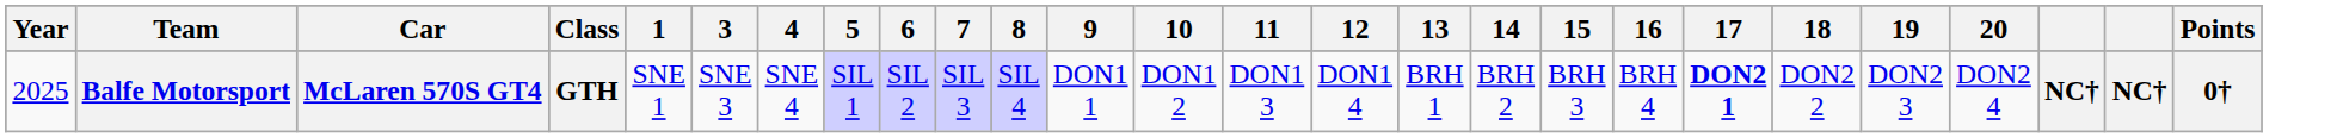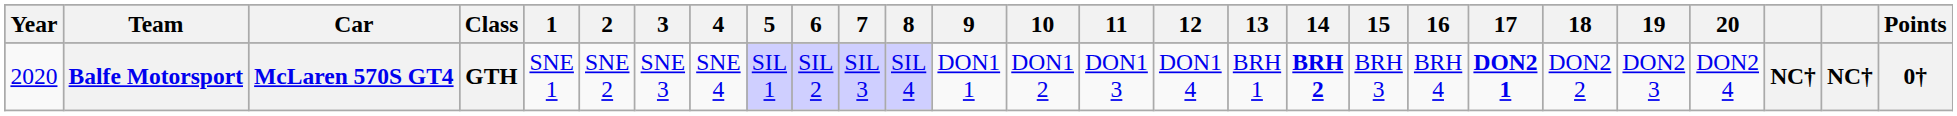 <table class="wikitable" style="text-align:center; font-size:85%">
 <tr>
 <th>Year</th>
 <th>Team</th>
 <th>Car</th>
 <th>Class</th>
 <th>1</th>
+<th>2</th>
 <th>3</th>
 <th>4</th>
 <th>5</th>
 <th>6</th>
 <th>7</th>
 <th>8</th>
 <th>9</th>
 <th>10</th>
 <th>11</th>
 <th>12</th>
 <th>13</th>
 <th>14</th>
 <th>15</th>
 <th>16</th>
 <th>17</th>
 <th>18</th>
 <th>19</th>
 <th>20</th>
 <th></th>
 <th></th>
 <th>Points</th>
 </tr>
 <tr>
-<td><a href='#'>2025</a></td>
+<td><a href='#'>2020</a></td>
 <th nowrap><a href='#'>Balfe Motorsport</a></th>
 <th nowrap><a href='#'>McLaren 570S GT4</a></th>
 <th align=center><strong><span>GTH</span></strong></th>
 <td style="background:#;"><a href='#'>SNE<br>1</a></td>
+<td style="background:#;"><a href='#'>SNE<br>2</a></td>
 <td style="background:#;"><a href='#'>SNE<br>3</a></td>
 <td style="background:#;"><a href='#'>SNE<br>4</a></td>
 <td style="background:#CFCFFF;"><a href='#'>SIL<br>1</a><br></td>
 <td style="background:#CFCFFF;"><a href='#'>SIL<br>2</a><br></td>
 <td style="background:#CFCFFF;"><a href='#'>SIL<br>3</a><br></td>
 <td style="background:#CFCFFF;"><a href='#'>SIL<br>4</a><br></td>
 <td style="background:#;"><a href='#'>DON1<br>1</a></td>
 <td style="background:#;"><a href='#'>DON1<br>2</a></td>
 <td style="background:#;"><a href='#'>DON1<br>3</a></td>
 <td style="background:#;"><a href='#'>DON1<br>4</a></td>
 <td style="background:#;"><a href='#'>BRH<br>1</a></td>
-<td style="background:#;"><a href='#'>BRH<br>2</a></td>
+<td style="background:#;"><strong><a href='#'>BRH<br>2</a></strong></td>
 <td style="background:#;"><a href='#'>BRH<br>3</a></td>
 <td style="background:#;"><a href='#'>BRH<br>4</a></td>
 <td style="background:#;"><strong><a href='#'>DON2<br>1</a></strong></td>
 <td style="background:#;"><a href='#'>DON2<br>2</a></td>
 <td style="background:#;"><a href='#'>DON2<br>3</a></td>
 <td style="background:#;"><a href='#'>DON2<br>4</a></td>
 <th>NC†</th>
 <th>NC†</th>
 <th>0†</th>
 </tr>
 </table>
